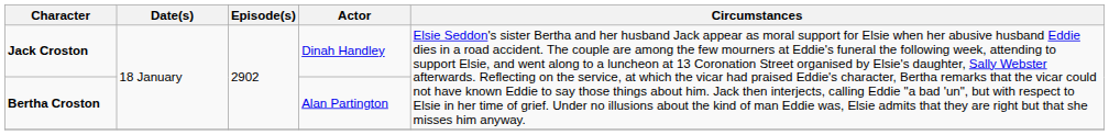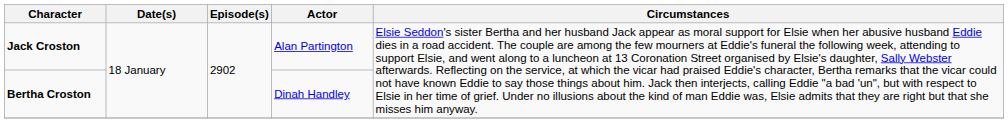 <table class="wikitable plainrowheaders" style="font-size:90%">
 <tr>
 <th width="120">Character</th>
 <th width="120">Date(s)</th>
 <th width="50">Episode(s)</th>
 <th width="120">Actor</th>
 <th>Circumstances</th>
 </tr>
 <tr>
 <td><strong>Jack Croston</strong> </td>
 <td rowspan="2">18 January</td>
 <td rowspan="2">2902</td>
-<td><a href='#'>Dinah Handley</a></td>
+<td><a href='#'>Alan Partington</a></td>
 <td rowspan="2"><a href='#'>Elsie Seddon</a>'s sister Bertha and her husband Jack appear as moral support for Elsie when her abusive husband <a href='#'>Eddie</a> dies in a road accident. The couple are among the few mourners at Eddie's funeral the following week, attending to support Elsie, and went along to a luncheon at 13 Coronation Street organised by Elsie's daughter, <a href='#'>Sally Webster</a> afterwards. Reflecting on the service, at which the vicar had praised Eddie's character, Bertha remarks that the vicar could not have known Eddie to say those things about him. Jack then interjects, calling Eddie "a bad 'un", but with respect to Elsie in her time of grief. Under no illusions about the kind of man Eddie was, Elsie admits that they are right but that she misses him anyway.</td>
 </tr>
 <tr>
 <td><strong>Bertha Croston</strong></td>
-<td><a href='#'>Alan Partington</a></td>
+<td><a href='#'>Dinah Handley</a></td>
 </tr>
 <tr>
 </tr>
 </table>
